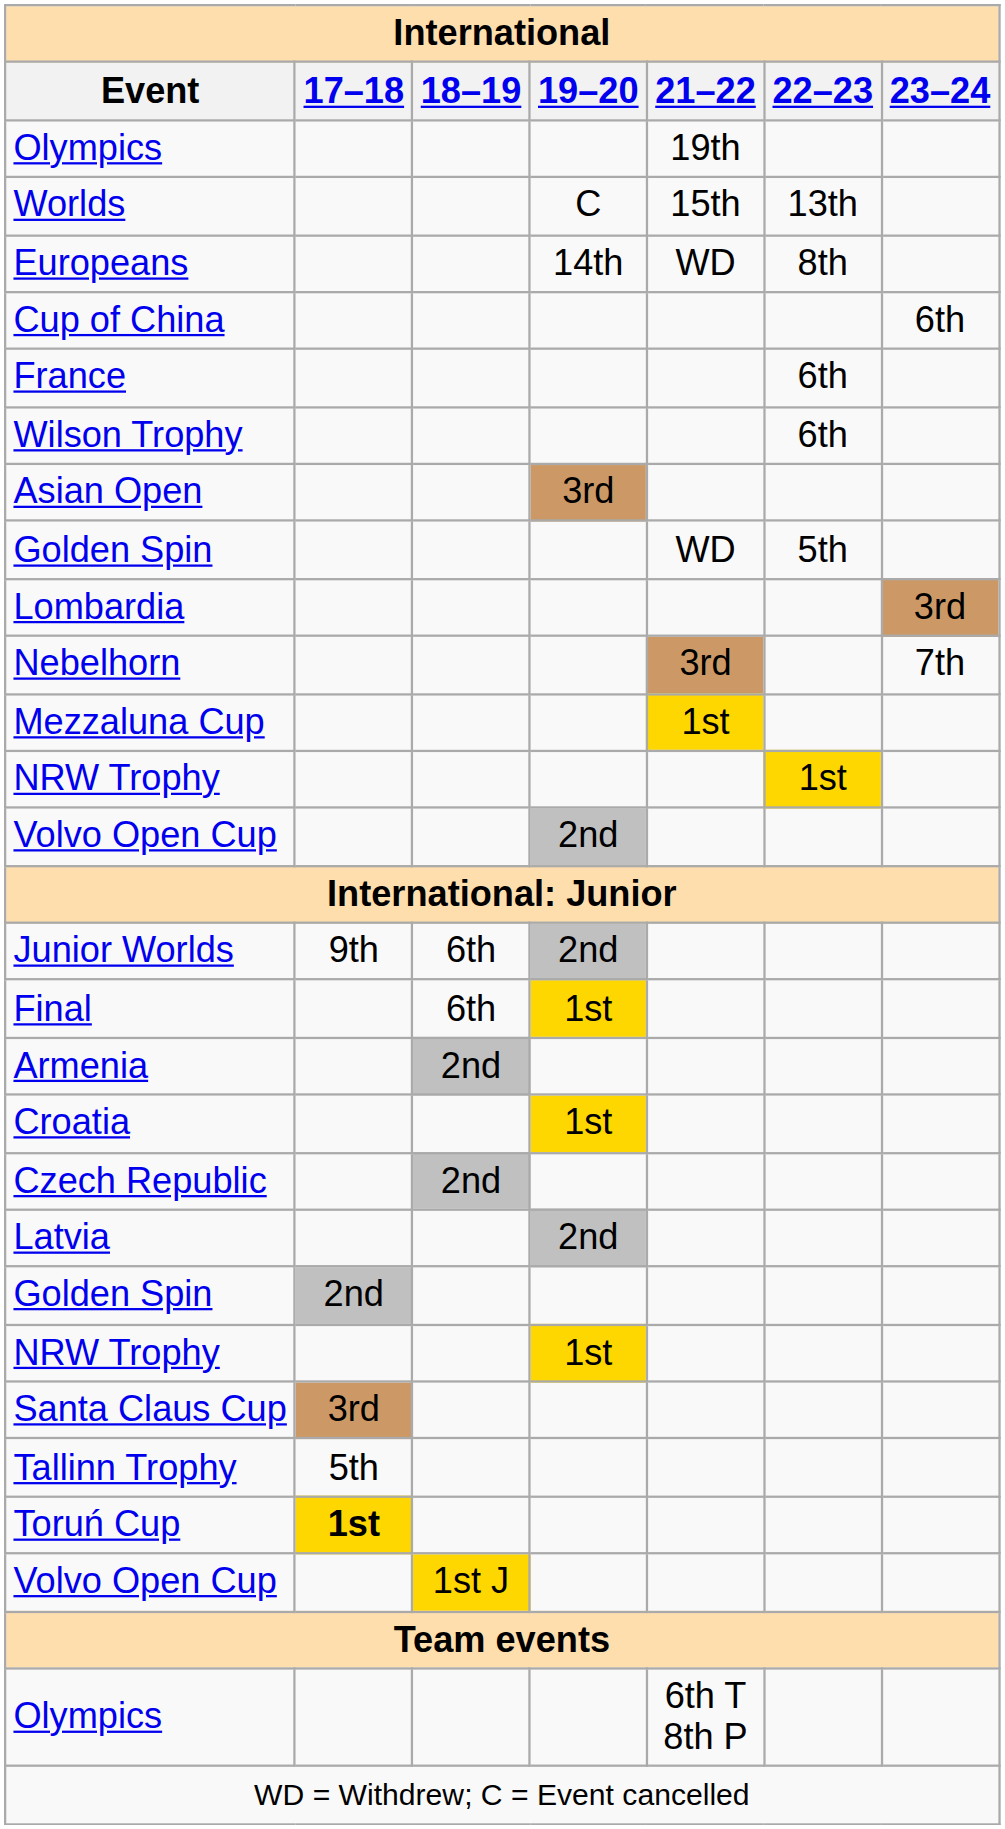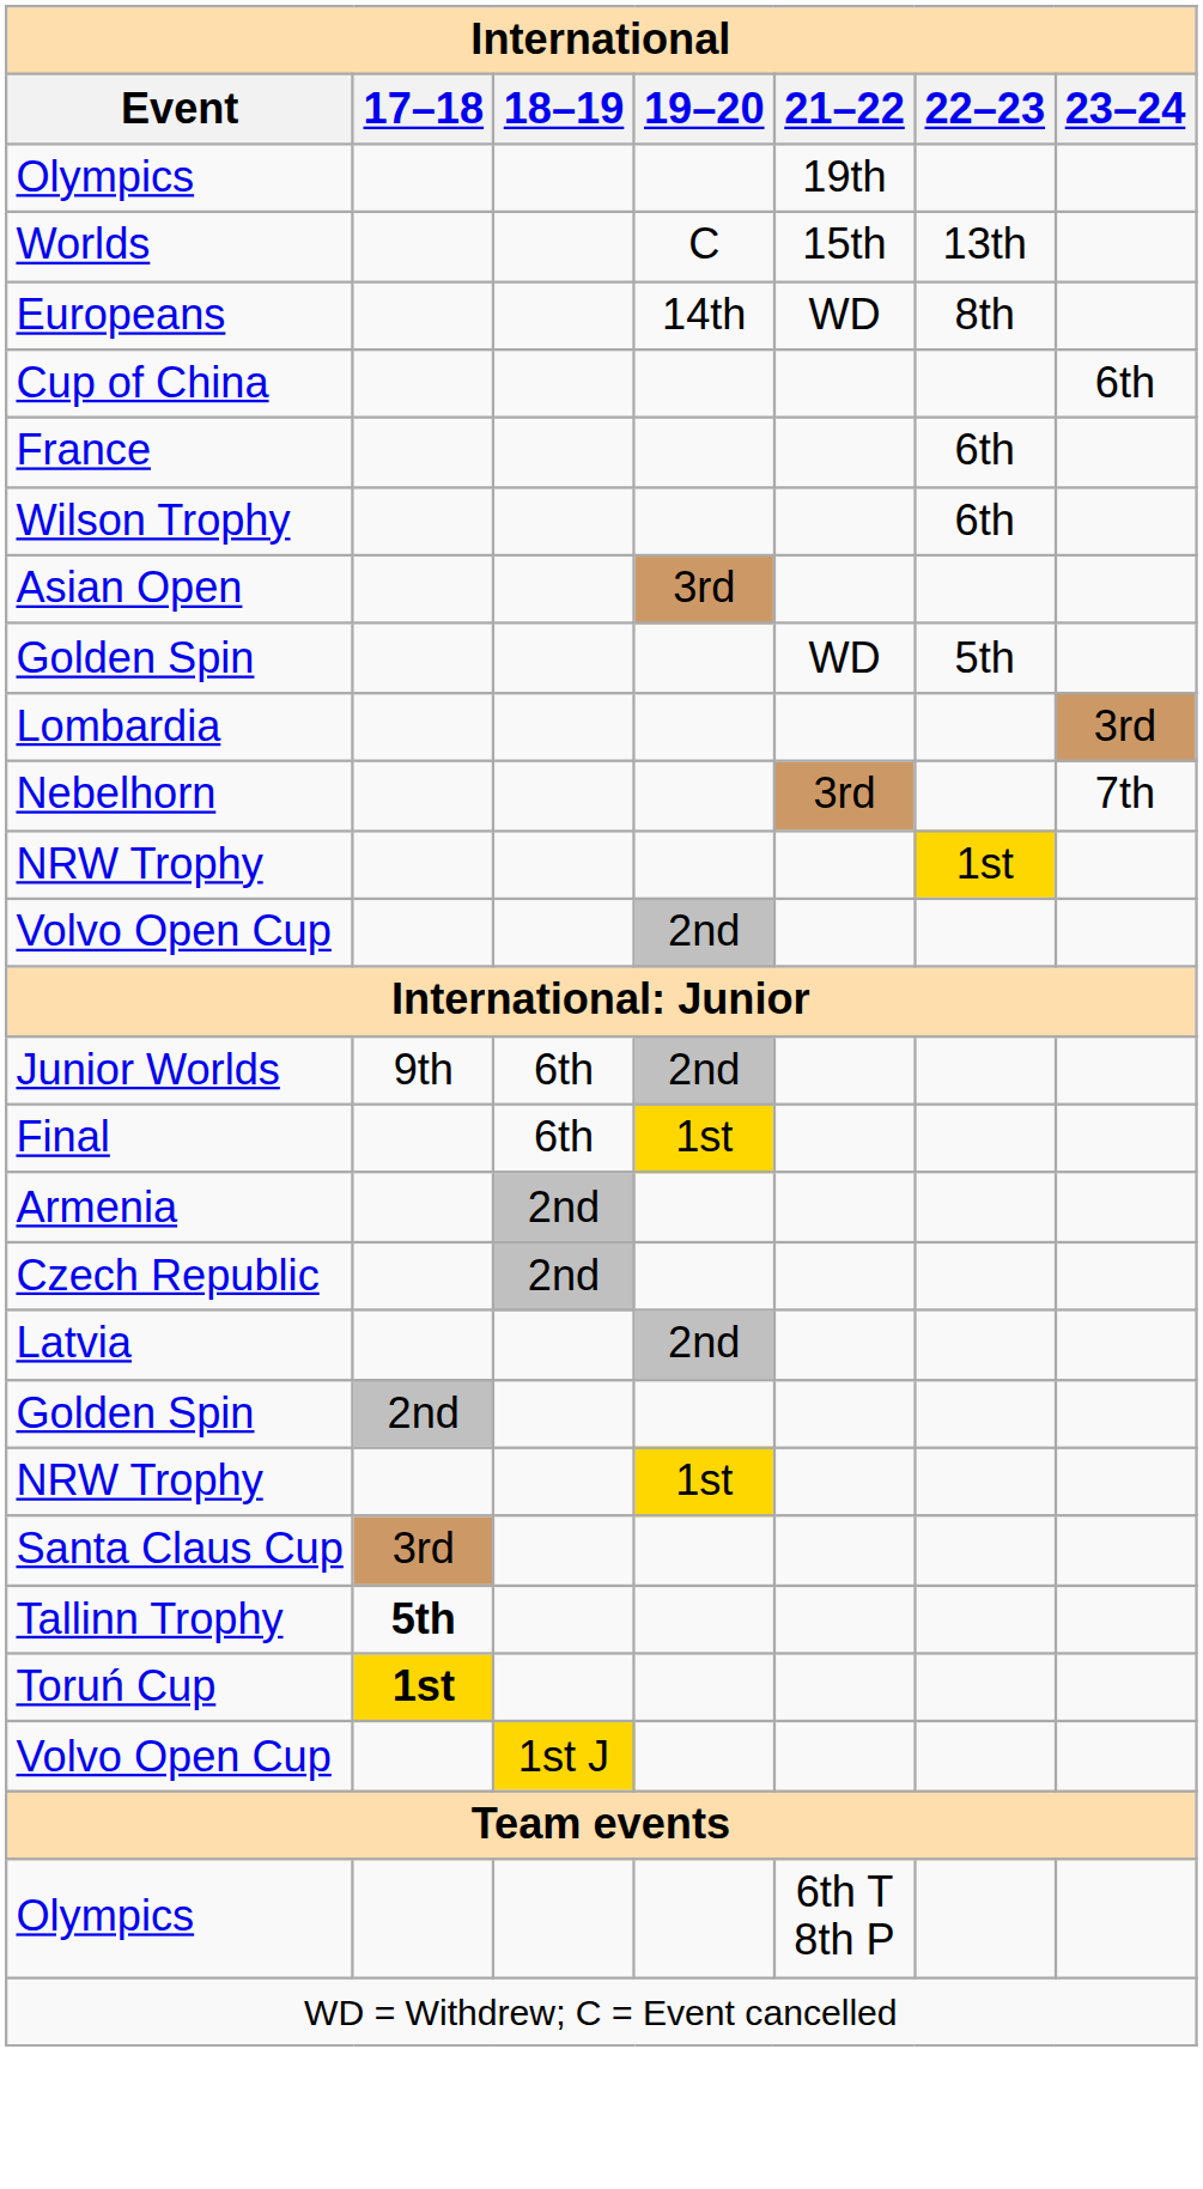 <table class="wikitable" style="text-align:center">
 <tr>
 <th colspan="7" style="background-color: #ffdead; " align="center">International</th>
 </tr>
 <tr>
 <th>Event</th>
 <th><a href='#'>17–18</a></th>
 <th><a href='#'>18–19</a></th>
 <th><a href='#'>19–20</a></th>
 <th><a href='#'>21–22</a></th>
 <th><a href='#'>22–23</a></th>
 <th><a href='#'>23–24</a></th>
 </tr>
 <tr>
 <td align=left><a href='#'>Olympics</a></td>
 <td></td>
 <td></td>
 <td></td>
 <td>19th</td>
 <td></td>
 <td></td>
 </tr>
 <tr>
 <td align=left><a href='#'>Worlds</a></td>
 <td></td>
 <td></td>
 <td>C</td>
 <td>15th</td>
 <td>13th</td>
 <td></td>
 </tr>
 <tr>
 <td align=left><a href='#'>Europeans</a></td>
 <td></td>
 <td></td>
 <td>14th</td>
 <td>WD</td>
 <td>8th</td>
 <td></td>
 </tr>
 <tr>
 <td align=left> <a href='#'>Cup of China</a></td>
 <td></td>
 <td></td>
 <td></td>
 <td></td>
 <td></td>
 <td>6th</td>
 </tr>
 <tr>
 <td align=left> <a href='#'>France</a></td>
 <td></td>
 <td></td>
 <td></td>
 <td></td>
 <td>6th</td>
 <td></td>
 </tr>
 <tr>
 <td align="left"> <a href='#'>Wilson Trophy</a></td>
 <td></td>
 <td></td>
 <td></td>
 <td></td>
 <td>6th</td>
 <td></td>
 </tr>
 <tr>
 <td align="left"> <a href='#'>Asian Open</a></td>
 <td></td>
 <td></td>
 <td bgcolor="cc9966">3rd</td>
 <td></td>
 <td></td>
 <td></td>
 </tr>
 <tr>
 <td align="left"> <a href='#'>Golden Spin</a></td>
 <td></td>
 <td></td>
 <td></td>
 <td>WD</td>
 <td>5th</td>
 <td></td>
 </tr>
 <tr>
 <td align="left"> <a href='#'>Lombardia</a></td>
 <td></td>
 <td></td>
 <td></td>
 <td></td>
 <td></td>
 <td bgcolor="cc9966">3rd</td>
 </tr>
 <tr>
 <td align="left"> <a href='#'>Nebelhorn</a></td>
 <td></td>
 <td></td>
 <td></td>
 <td bgcolor="cc9966">3rd</td>
 <td></td>
 <td>7th</td>
 </tr>
 <tr>
-<td align="left"><a href='#'>Mezzaluna Cup</a></td>
-<td></td>
-<td></td>
-<td></td>
-<td bgcolor="gold">1st</td>
-<td></td>
-<td></td>
-</tr>
-<tr>
 <td align="left"><a href='#'>NRW Trophy</a></td>
 <td></td>
 <td></td>
 <td></td>
 <td></td>
 <td bgcolor="gold">1st</td>
 <td></td>
 </tr>
 <tr>
 <td align="left"><a href='#'>Volvo Open Cup</a></td>
 <td></td>
 <td></td>
 <td bgcolor="silver">2nd</td>
 <td></td>
 <td></td>
 <td></td>
 </tr>
 <tr>
 <th colspan="7" style="background-color: #ffdead; " align="center">International: Junior</th>
 </tr>
 <tr>
 <td align="left"><a href='#'>Junior Worlds</a></td>
 <td>9th</td>
 <td>6th</td>
 <td bgcolor="silver">2nd</td>
 <td></td>
 <td></td>
 <td></td>
 </tr>
 <tr>
 <td align="left"> <a href='#'>Final</a></td>
 <td></td>
 <td>6th</td>
 <td bgcolor="gold">1st</td>
 <td></td>
 <td></td>
 <td></td>
 </tr>
 <tr>
 <td align="left"> <a href='#'>Armenia</a></td>
 <td></td>
 <td bgcolor="silver">2nd</td>
 <td></td>
-<td></td>
-<td></td>
-<td></td>
-</tr>
-<tr>
-<td align="left"> <a href='#'>Croatia</a></td>
-<td></td>
-<td></td>
-<td bgcolor="gold">1st</td>
 <td></td>
 <td></td>
 <td></td>
 </tr>
 <tr>
 <td align="left"> <a href='#'>Czech Republic</a></td>
 <td></td>
 <td bgcolor="silver">2nd</td>
 <td></td>
 <td></td>
 <td></td>
 <td></td>
 </tr>
 <tr>
 <td align="left"> <a href='#'>Latvia</a></td>
 <td></td>
 <td></td>
 <td bgcolor="silver">2nd</td>
 <td></td>
 <td></td>
 <td></td>
 </tr>
 <tr>
 <td align="left"><a href='#'>Golden Spin</a></td>
 <td bgcolor="silver">2nd</td>
 <td></td>
 <td></td>
 <td></td>
 <td></td>
 <td></td>
 </tr>
 <tr>
 <td align="left"><a href='#'>NRW Trophy</a></td>
 <td></td>
 <td></td>
 <td bgcolor="gold">1st</td>
 <td></td>
 <td></td>
 <td></td>
 </tr>
 <tr>
 <td align="left"><a href='#'>Santa Claus Cup</a></td>
 <td bgcolor="cc9966">3rd</td>
 <td></td>
 <td></td>
 <td></td>
 <td></td>
 <td></td>
 </tr>
 <tr>
 <td align="left"><a href='#'>Tallinn Trophy</a></td>
-<td>5th</td>
+<td><strong>5th</strong></td>
 <td></td>
 <td></td>
 <td></td>
 <td></td>
 <td></td>
 </tr>
 <tr>
 <td align="left"><a href='#'>Toruń Cup</a></td>
 <td bgcolor="gold"><strong>1st</strong></td>
 <td></td>
 <td></td>
 <td></td>
 <td></td>
 <td></td>
 </tr>
 <tr>
 <td align="left"><a href='#'>Volvo Open Cup</a></td>
 <td></td>
 <td bgcolor="gold">1st J</td>
 <td></td>
 <td></td>
 <td></td>
 <td></td>
 </tr>
 <tr>
 <th colspan="7" style="background-color: #ffdead;">Team events</th>
 </tr>
 <tr>
 <td align="left"><a href='#'>Olympics</a></td>
 <td></td>
 <td></td>
 <td></td>
 <td>6th T <br> 8th P</td>
 <td></td>
 <td></td>
 </tr>
 <tr>
 <td colspan="7" align="center"><small>WD = Withdrew; C = Event cancelled </small></td>
 </tr>
 </table>
